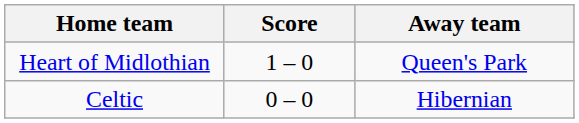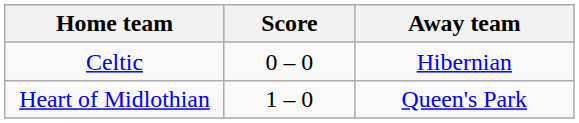 <table class="wikitable" style="text-align: center">
 <tr>
 <th width=140>Home team</th>
 <th width=80>Score</th>
 <th width=140>Away team</th>
 </tr>
 <tr>
+<td><a href='#'>Celtic</a></td>
+<td>0 – 0</td>
+<td><a href='#'>Hibernian</a></td>
+</tr>
+<tr>
 <td><a href='#'>Heart of Midlothian</a></td>
 <td>1 – 0</td>
 <td><a href='#'>Queen's Park</a></td>
 </tr>
-<tr>
-<td><a href='#'>Celtic</a></td>
-<td>0 – 0</td>
-<td><a href='#'>Hibernian</a></td>
-</tr>
 </table>
